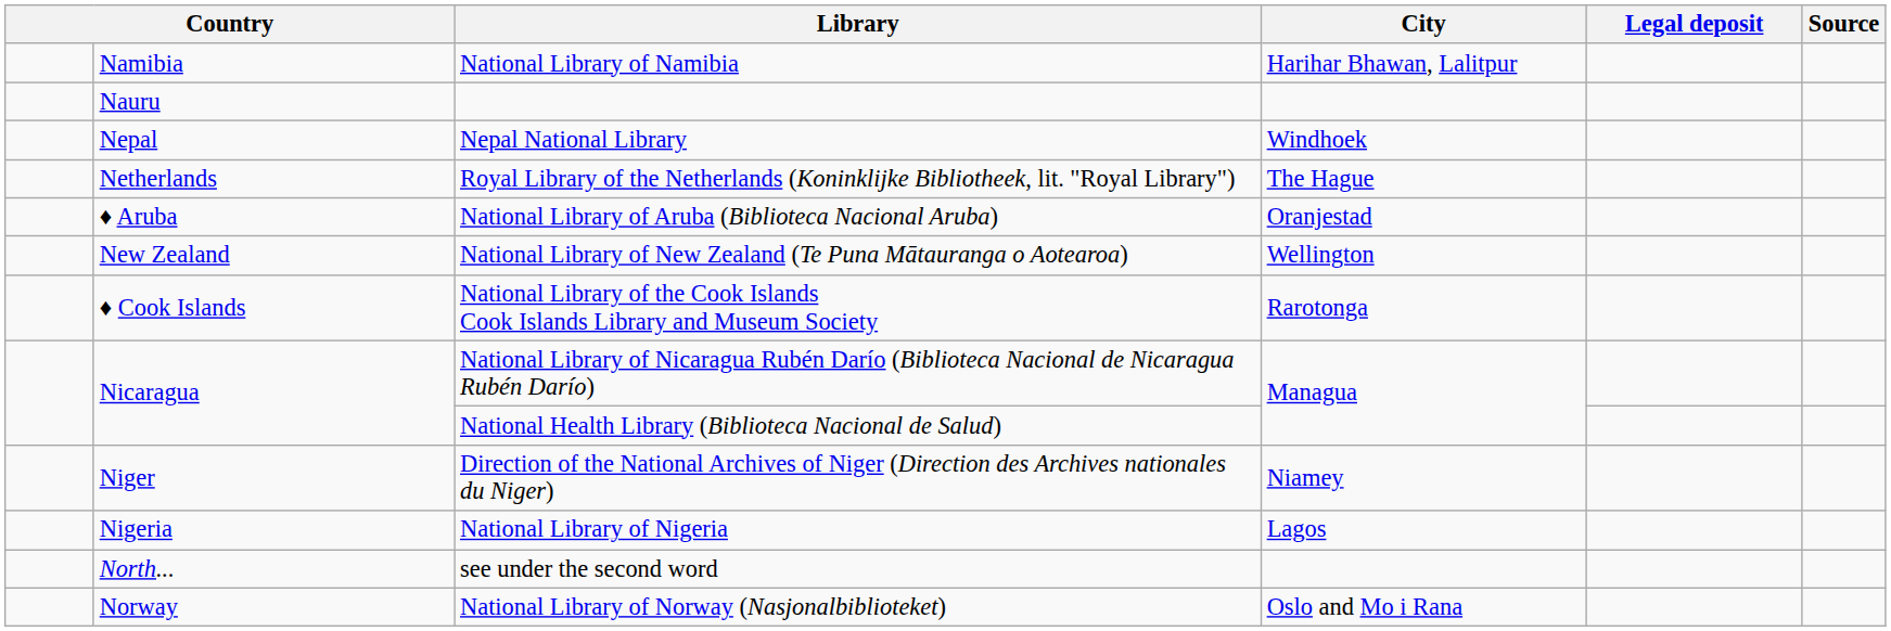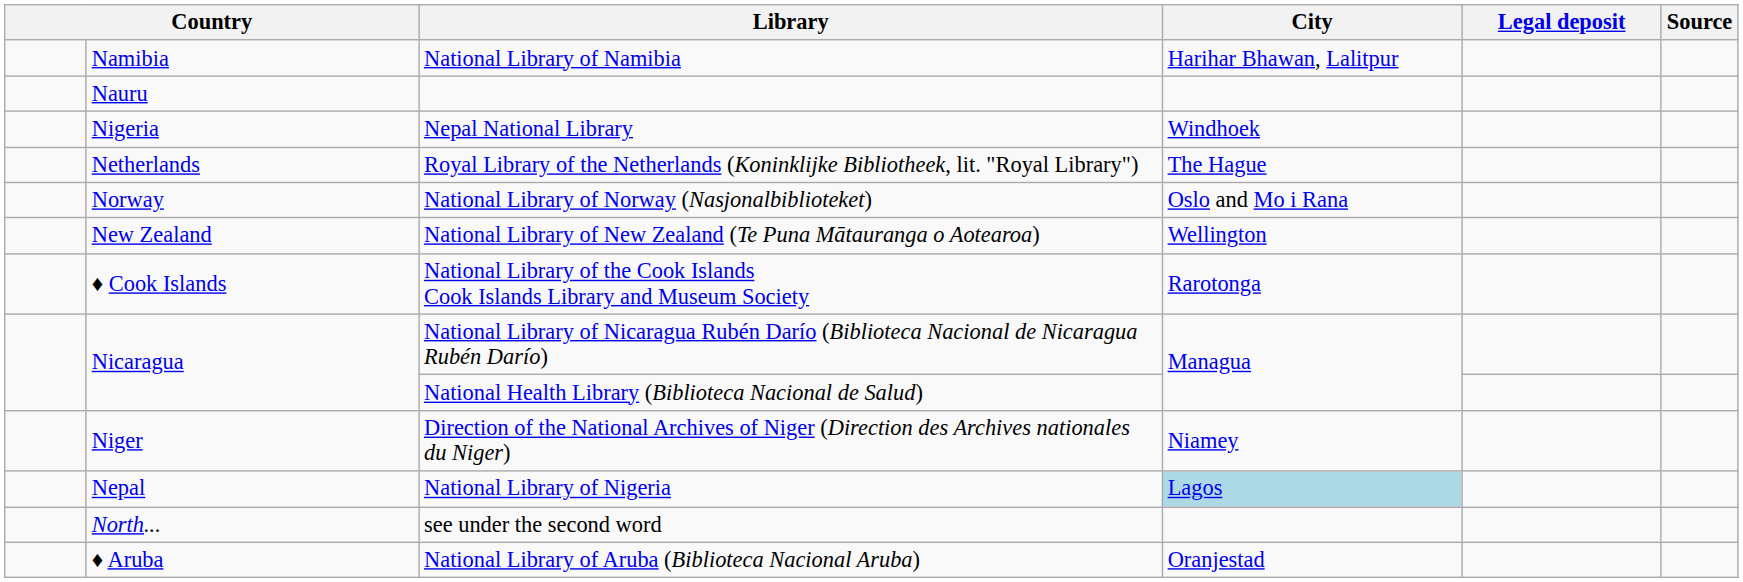 <table class="wikitable" style="width:98%">
 <tr>
 <th colspan=2 style="width:25%">Country</th>
 <th style="width:45%">Library</th>
 <th style="width:18%">City</th>
 <th style="width:12%"><a href='#'>Legal deposit</a></th>
 <th style="width:12%">Source</th>
 </tr>
 <tr>
 <td style="width:5%"></td>
 <td><a href='#'>Namibia</a></td>
 <td><a href='#'>National Library of Namibia</a></td>
 <td><a href='#'>Harihar Bhawan</a>, <a href='#'>Lalitpur</a></td>
 <td></td>
 <td align="right"></td>
 </tr>
 <tr>
 <td></td>
 <td><a href='#'>Nauru</a></td>
 <td></td>
 <td></td>
 <td></td>
 <td></td>
 </tr>
 <tr>
 <td></td>
-<td><a href='#'>Nepal</a></td>
+<td><a href='#'>Nigeria</a></td>
 <td><a href='#'>Nepal National Library</a></td>
 <td><a href='#'>Windhoek</a></td>
 <td></td>
 <td align="right"></td>
 </tr>
 <tr>
 <td></td>
 <td><a href='#'>Netherlands</a></td>
 <td><a href='#'>Royal Library of the Netherlands</a> (<em>Koninklijke Bibliotheek</em>, lit. "Royal Library")</td>
 <td><a href='#'>The Hague</a></td>
 <td></td>
 <td align="right"></td>
 </tr>
 <tr>
 <td></td>
-<td>♦ <a href='#'>Aruba</a></td>
-<td><a href='#'>National Library of Aruba</a> (<em>Biblioteca Nacional Aruba</em>)</td>
-<td><a href='#'>Oranjestad</a></td>
+<td><a href='#'>Norway</a></td>
+<td><a href='#'>National Library of Norway</a> (<em>Nasjonalbiblioteket</em>)</td>
+<td><a href='#'>Oslo</a> and <a href='#'>Mo i Rana</a></td>
 <td></td>
 <td align="right"></td>
 </tr>
 <tr>
 <td></td>
 <td><a href='#'>New Zealand</a></td>
 <td><a href='#'>National Library of New Zealand</a> (<em>Te Puna Mātauranga o Aotearoa</em>)</td>
 <td><a href='#'>Wellington</a></td>
 <td></td>
 <td align="right"></td>
 </tr>
 <tr>
 <td></td>
 <td>♦ <a href='#'>Cook Islands</a></td>
 <td><a href='#'>National Library of the Cook Islands</a><br><a href='#'>Cook Islands Library and Museum Society</a></td>
 <td><a href='#'>Rarotonga</a></td>
 <td></td>
 <td align="right"></td>
 </tr>
 <tr>
 <td rowspan=2></td>
 <td rowspan=2><a href='#'>Nicaragua</a></td>
 <td><a href='#'>National Library of Nicaragua Rubén Darío</a> (<em>Biblioteca Nacional de Nicaragua Rubén Darío</em>)</td>
 <td rowspan=2><a href='#'>Managua</a></td>
 <td></td>
 <td align="right"></td>
 </tr>
 <tr>
 <td><a href='#'>National Health Library</a> (<em>Biblioteca Nacional de Salud</em>)</td>
 <td></td>
 <td align="right"></td>
 </tr>
 <tr>
 <td></td>
 <td><a href='#'>Niger</a></td>
 <td><a href='#'>Direction of the National Archives of Niger</a> (<em>Direction des Archives nationales du Niger</em>)</td>
 <td><a href='#'>Niamey</a></td>
 <td></td>
 <td align="right"></td>
 </tr>
 <tr>
 <td></td>
-<td><a href='#'>Nigeria</a></td>
+<td><a href='#'>Nepal</a></td>
 <td><a href='#'>National Library of Nigeria</a></td>
-<td><a href='#'>Lagos</a></td>
+<td style="background: lightblue;"><a href='#'>Lagos</a></td>
 <td></td>
 <td align="right"></td>
 </tr>
 <tr>
 <td></td>
 <td><em><a href='#'>North</a>...</em></td>
 <td> see under the second word</td>
 <td></td>
 <td></td>
 <td></td>
 </tr>
 <tr>
 <td></td>
-<td><a href='#'>Norway</a></td>
-<td><a href='#'>National Library of Norway</a> (<em>Nasjonalbiblioteket</em>)</td>
-<td><a href='#'>Oslo</a> and <a href='#'>Mo i Rana</a></td>
+<td>♦ <a href='#'>Aruba</a></td>
+<td><a href='#'>National Library of Aruba</a> (<em>Biblioteca Nacional Aruba</em>)</td>
+<td><a href='#'>Oranjestad</a></td>
 <td></td>
 <td align="right"></td>
 </tr>
 </table>
